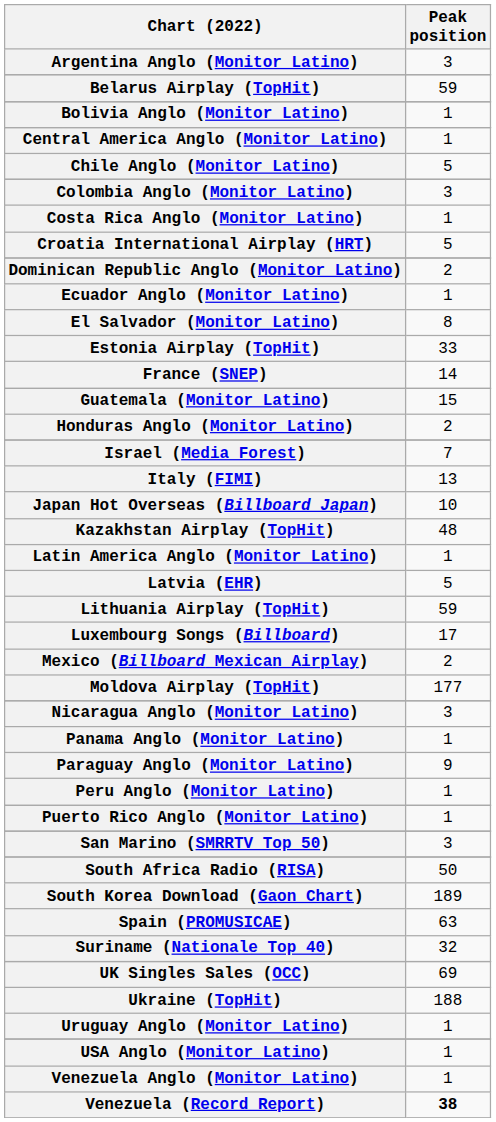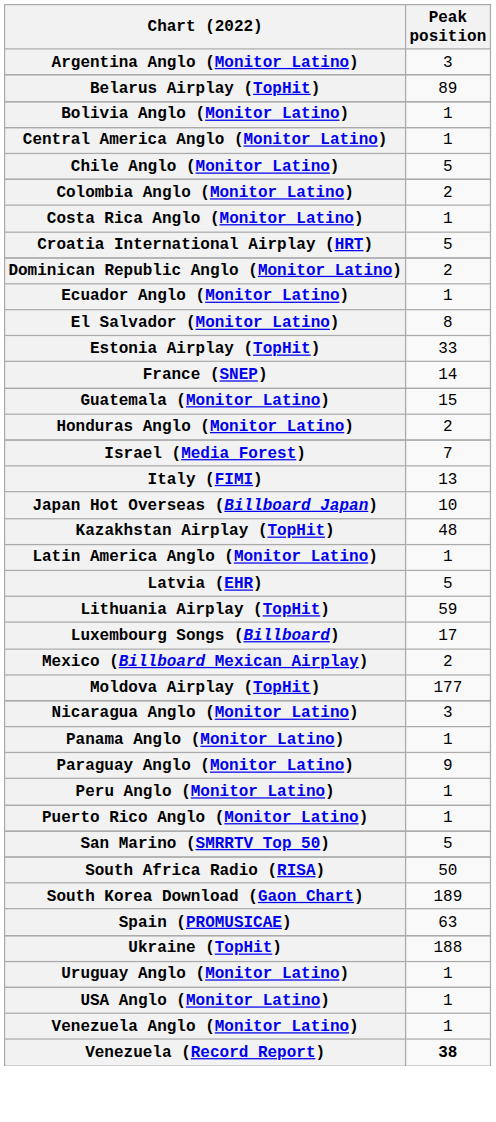 <table class="wikitable sortable plainrowheaders" style="text-align:center">
 <tr>
 <th scope="col">Chart (2022)</th>
 <th scope="col">Peak<br>position</th>
 </tr>
 <tr>
 <th scope="row">Argentina Anglo (<a href='#'>Monitor Latino</a>)</th>
 <td>3</td>
 </tr>
 <tr>
 </tr>
 <tr>
 <th scope="row">Belarus Airplay (<a href='#'>TopHit</a>)</th>
-<td>59</td>
+<td>89</td>
 </tr>
 <tr>
 </tr>
 <tr>
 </tr>
 <tr>
 <th scope="row">Bolivia Anglo (<a href='#'>Monitor Latino</a>)</th>
 <td>1</td>
 </tr>
 <tr>
 </tr>
 <tr>
 </tr>
 <tr>
 </tr>
 <tr>
 </tr>
 <tr>
 <th scope="row">Central America Anglo (<a href='#'>Monitor Latino</a>)</th>
 <td>1</td>
 </tr>
 <tr>
 <th scope="row">Chile Anglo (<a href='#'>Monitor Latino</a>)</th>
 <td>5</td>
 </tr>
 <tr>
 </tr>
 <tr>
 <th scope="row">Colombia Anglo (<a href='#'>Monitor Latino</a>)</th>
-<td>3</td>
+<td>2</td>
 </tr>
 <tr>
 <th scope="row">Costa Rica Anglo (<a href='#'>Monitor Latino</a>)</th>
 <td>1</td>
 </tr>
 <tr>
 <th scope="row">Croatia International Airplay (<a href='#'>HRT</a>)</th>
 <td>5</td>
 </tr>
 <tr>
 </tr>
 <tr>
 <th scope="row">Dominican Republic Anglo (<a href='#'>Monitor Latino</a>)</th>
 <td>2</td>
 </tr>
 <tr>
 <th scope="row">Ecuador Anglo (<a href='#'>Monitor Latino</a>)</th>
 <td>1</td>
 </tr>
 <tr>
 <th scope="row">El Salvador (<a href='#'>Monitor Latino</a>)</th>
 <td>8</td>
 </tr>
 <tr>
 <th scope="row">Estonia Airplay (<a href='#'>TopHit</a>)</th>
 <td>33</td>
 </tr>
 <tr>
 <th scope="row">France (<a href='#'>SNEP</a>)</th>
 <td>14</td>
 </tr>
 <tr>
 </tr>
 <tr>
 </tr>
 <tr>
 <th scope="row">Guatemala (<a href='#'>Monitor Latino</a>)</th>
 <td>15</td>
 </tr>
 <tr>
 <th scope="row">Honduras Anglo (<a href='#'>Monitor Latino</a>)</th>
 <td>2</td>
 </tr>
 <tr>
 </tr>
 <tr>
 </tr>
 <tr>
 </tr>
 <tr>
 <th scope="row">Israel (<a href='#'>Media Forest</a>)</th>
 <td>7</td>
 </tr>
 <tr>
 <th scope="row">Italy (<a href='#'>FIMI</a>)</th>
 <td>13</td>
 </tr>
 <tr>
 <th scope="row">Japan Hot Overseas (<em><a href='#'>Billboard Japan</a></em>)</th>
 <td>10</td>
 </tr>
 <tr>
 <th scope="row">Kazakhstan Airplay (<a href='#'>TopHit</a>)</th>
 <td>48</td>
 </tr>
 <tr>
 <th scope="row">Latin America Anglo (<a href='#'>Monitor Latino</a>)</th>
 <td>1</td>
 </tr>
 <tr>
 <th scope="row">Latvia (<a href='#'>EHR</a>)</th>
 <td>5</td>
 </tr>
 <tr>
 <th scope="row">Lithuania Airplay (<a href='#'>TopHit</a>)</th>
 <td>59</td>
 </tr>
 <tr>
 <th scope="row">Luxembourg Songs (<em><a href='#'>Billboard</a></em>)</th>
 <td>17</td>
 </tr>
 <tr>
 <th scope="row">Mexico (<a href='#'><em>Billboard</em> Mexican Airplay</a>)</th>
 <td>2</td>
 </tr>
 <tr>
 <th scope="row">Moldova Airplay (<a href='#'>TopHit</a>)</th>
 <td>177</td>
 </tr>
 <tr>
 </tr>
 <tr>
 </tr>
 <tr>
 <th scope="row">Nicaragua Anglo (<a href='#'>Monitor Latino</a>)</th>
 <td>3</td>
 </tr>
 <tr>
 <th scope="row">Panama Anglo (<a href='#'>Monitor Latino</a>)</th>
 <td>1</td>
 </tr>
 <tr>
 <th scope="row">Paraguay Anglo (<a href='#'>Monitor Latino</a>)</th>
 <td>9</td>
 </tr>
 <tr>
 <th scope="row">Peru Anglo (<a href='#'>Monitor Latino</a>)</th>
 <td>1</td>
 </tr>
 <tr>
 </tr>
 <tr>
 <th scope="row">Puerto Rico Anglo (<a href='#'>Monitor Latino</a>)</th>
 <td>1</td>
 </tr>
 <tr>
 </tr>
 <tr>
 <th scope="row">San Marino (<a href='#'>SMRRTV Top 50</a>)</th>
-<td>3</td>
+<td>5</td>
 </tr>
 <tr>
 </tr>
 <tr>
 <th scope="row">South Africa Radio (<a href='#'>RISA</a>)</th>
 <td>50</td>
 </tr>
 <tr>
 <th scope="row">South Korea Download (<a href='#'>Gaon Chart</a>)</th>
 <td>189</td>
 </tr>
 <tr>
 <th scope="row">Spain (<a href='#'>PROMUSICAE</a>)</th>
 <td>63</td>
 </tr>
 <tr>
-<th scope="row">Suriname (<a href='#'>Nationale Top 40</a>)</th>
-<td>32</td>
 </tr>
 <tr>
-</tr>
-<tr>
-</tr>
-<tr>
-<th scope="row">UK Singles Sales (<a href='#'>OCC</a>)</th>
-<td>69</td>
 </tr>
 <tr>
 <th scope="row">Ukraine (<a href='#'>TopHit</a>)</th>
 <td>188</td>
 </tr>
 <tr>
 <th scope="row">Uruguay Anglo (<a href='#'>Monitor Latino</a>)</th>
 <td>1</td>
 </tr>
 <tr>
 </tr>
 <tr>
 </tr>
 <tr>
 </tr>
 <tr>
 </tr>
 <tr>
 <th scope="row">USA Anglo (<a href='#'>Monitor Latino</a>)</th>
 <td>1</td>
 </tr>
 <tr>
 <th scope="row">Venezuela Anglo (<a href='#'>Monitor Latino</a>)</th>
 <td>1</td>
 </tr>
 <tr>
 <th scope="row">Venezuela (<a href='#'>Record Report</a>)</th>
 <td><strong>38</strong></td>
 </tr>
 </table>
